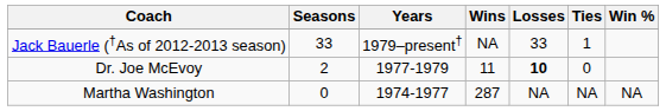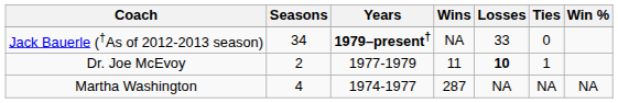 <table class="wikitable sortable" style="text-align:center; margin: 1em auto;">
 <tr>
 <th>Coach</th>
 <th>Seasons</th>
 <th>Years</th>
 <th>Wins</th>
 <th>Losses</th>
 <th>Ties</th>
 <th>Win %</th>
 </tr>
 <tr Normal  0          false  false  false    EN-US  X-NONE  X-NONE>
 </tr>
 <tr align="center">
 <td><a href='#'>Jack Bauerle</a> (<sup>†</sup>As of 2012-2013 season)</td>
-<td>33</td>
-<td>1979–present<sup>†</sup></td>
+<td>34</td>
+<td><strong>1979–present<sup>†</sup></strong></td>
 <td>NA</td>
 <td>33</td>
-<td>1</td>
+<td>0</td>
 <td></td>
 </tr>
 <tr align="center">
 <td>Dr. Joe McEvoy</td>
 <td>2</td>
 <td>1977-1979</td>
 <td>11</td>
 <td><strong>10</strong></td>
-<td>0</td>
+<td>1</td>
 <td></td>
 </tr>
 <tr align="center">
 <td>Martha Washington</td>
-<td>0</td>
+<td>4</td>
 <td>1974-1977</td>
 <td>287</td>
 <td>NA</td>
 <td>NA</td>
 <td>NA</td>
 </tr>
 </table>
